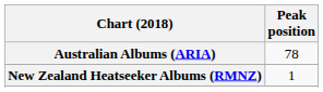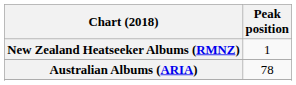 <table class="wikitable sortable plainrowheaders" style="text-align:center">
 <tr>
 <th scope="col">Chart (2018)</th>
 <th scope="col">Peak<br>position</th>
+</tr>
+<tr>
+<th scope="row">New Zealand Heatseeker Albums (<a href='#'>RMNZ</a>)</th>
+<td>1</td>
+</tr>
+<tr>
+</tr>
+<tr>
+</tr>
+<tr>
+</tr>
+<tr>
+</tr>
+<tr>
+</tr>
+<tr>
+</tr>
+<tr>
+</tr>
+<tr>
 </tr>
 <tr>
 <th scope="row">Australian Albums (<a href='#'>ARIA</a>)</th>
 <td>78</td>
 </tr>
 <tr>
 </tr>
 <tr>
 </tr>
 <tr>
 </tr>
 <tr>
 </tr>
 <tr>
 </tr>
 <tr>
 </tr>
 <tr>
 </tr>
-<tr>
-</tr>
-<tr>
-<th scope="row">New Zealand Heatseeker Albums (<a href='#'>RMNZ</a>)</th>
-<td>1</td>
-</tr>
-<tr>
-</tr>
-<tr>
-</tr>
-<tr>
-</tr>
-<tr>
-</tr>
-<tr>
-</tr>
-<tr>
-</tr>
-<tr>
-</tr>
 </table>
